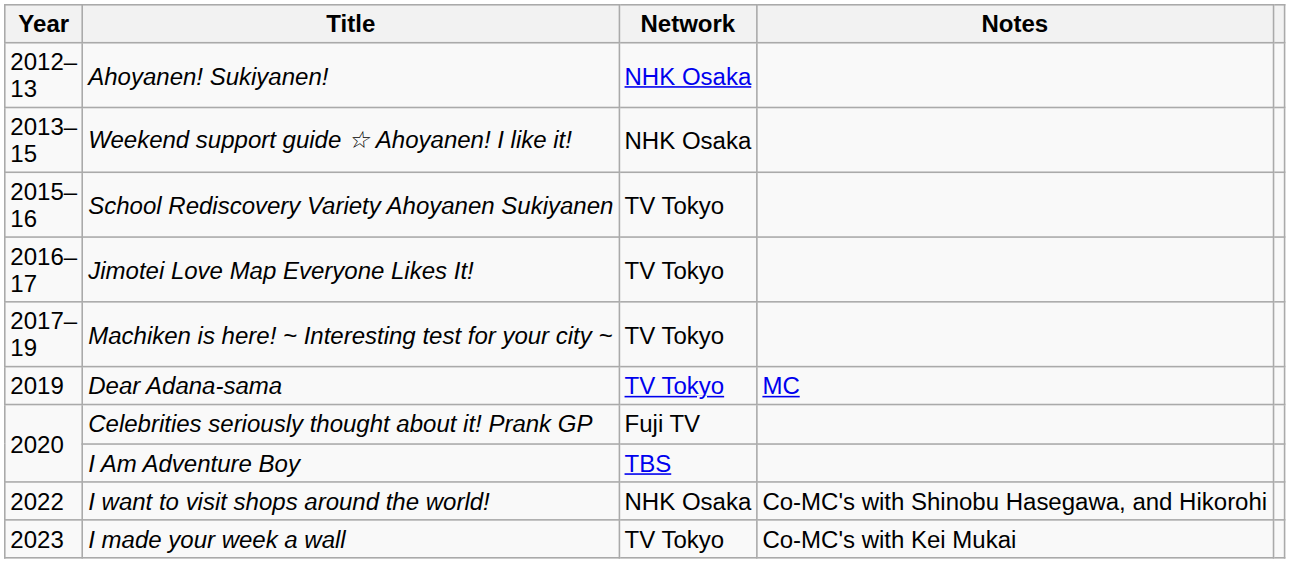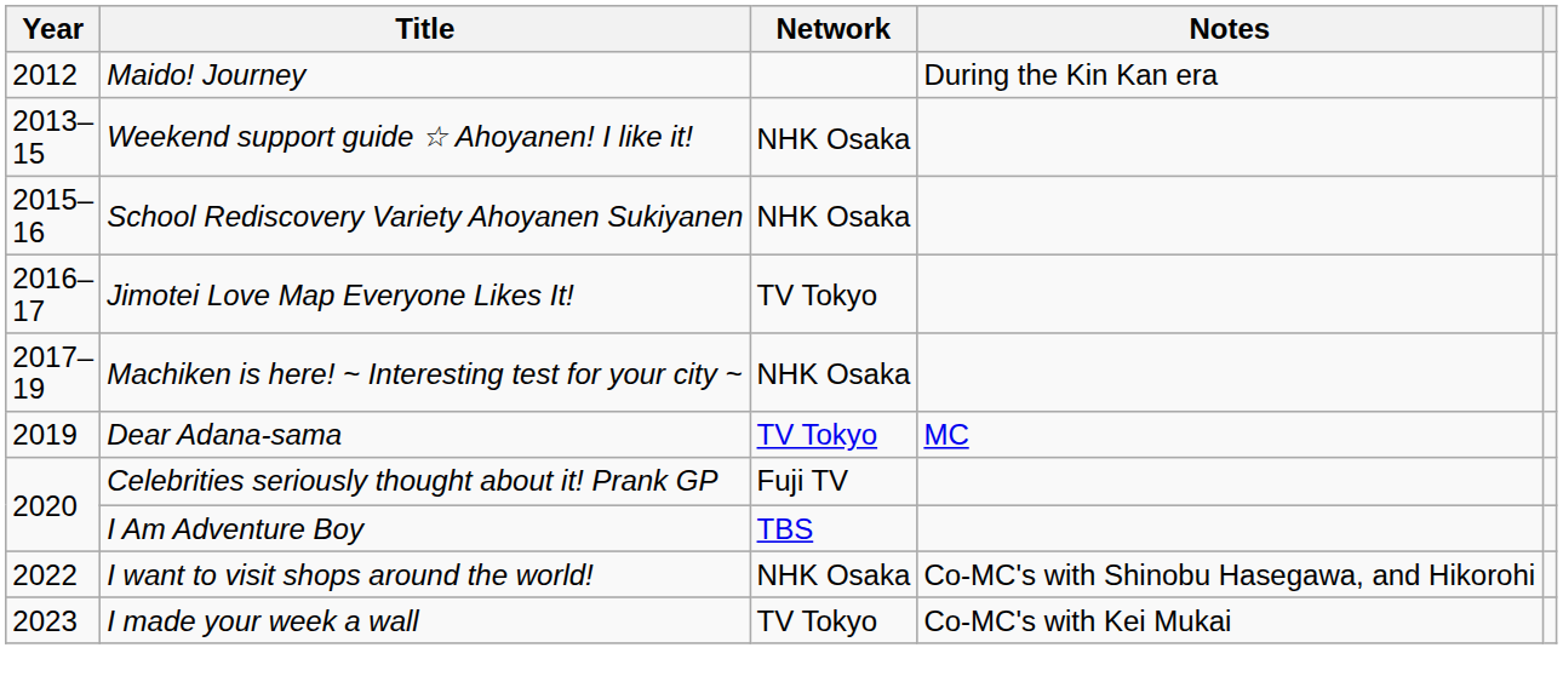 <table class="wikitable" style="font-size:95%;">
 <tr>
 <th width=10>Year</th>
 <th>Title</th>
 <th>Network</th>
 <th>Notes</th>
 <th></th>
 </tr>
 <tr>
-<td>2012–13</td>
-<td><em>Ahoyanen! Sukiyanen!</em></td>
-<td><a href='#'>NHK Osaka</a></td>
+<td>2012</td>
+<td><em>Maido! Journey</em></td>
 <td></td>
+<td>During the Kin Kan era</td>
 <td></td>
 </tr>
 <tr>
 <td>2013–15</td>
 <td><em>Weekend support guide ☆ Ahoyanen! I like it!</em></td>
 <td>NHK Osaka</td>
 <td></td>
 <td></td>
 </tr>
 <tr>
 <td>2015–16</td>
 <td><em>School Rediscovery Variety Ahoyanen Sukiyanen</em></td>
-<td>TV Tokyo</td>
+<td>NHK Osaka</td>
 <td></td>
 <td></td>
 </tr>
 <tr>
 <td>2016–17</td>
 <td><em>Jimotei Love Map Everyone Likes It!</em></td>
 <td>TV Tokyo</td>
 <td></td>
 <td></td>
 </tr>
 <tr>
 <td>2017–19</td>
 <td><em>Machiken is here! ~ Interesting test for your city ~</em></td>
-<td>TV Tokyo</td>
+<td>NHK Osaka</td>
 <td></td>
 <td></td>
 </tr>
 <tr>
 <td>2019</td>
 <td><em>Dear Adana-sama</em></td>
 <td><a href='#'>TV Tokyo</a></td>
 <td><a href='#'>MC</a></td>
 <td></td>
 </tr>
 <tr>
 <td rowspan="2">2020</td>
 <td><em>Celebrities seriously thought about it! Prank GP</em></td>
 <td>Fuji TV</td>
 <td></td>
 <td></td>
 </tr>
 <tr>
 <td><em>I Am Adventure Boy</em></td>
 <td><a href='#'>TBS</a></td>
 <td></td>
 <td></td>
 </tr>
 <tr>
 <td>2022</td>
 <td><em>I want to visit shops around the world!</em></td>
 <td>NHK Osaka</td>
 <td>Co-MC's with Shinobu Hasegawa, and Hikorohi</td>
 <td></td>
 </tr>
 <tr>
 <td>2023</td>
 <td><em>I made your week a wall</em></td>
 <td>TV Tokyo</td>
 <td>Co-MC's with Kei Mukai</td>
 <td></td>
 </tr>
 </table>
